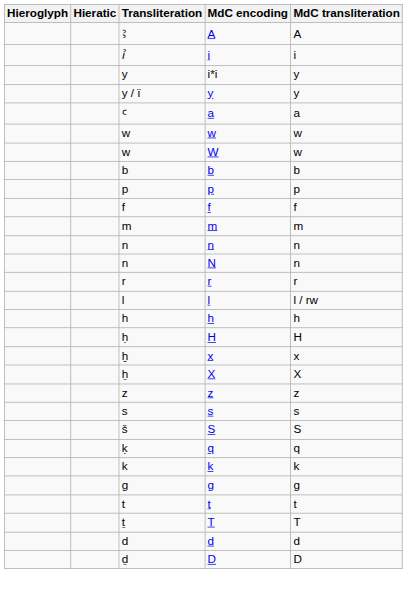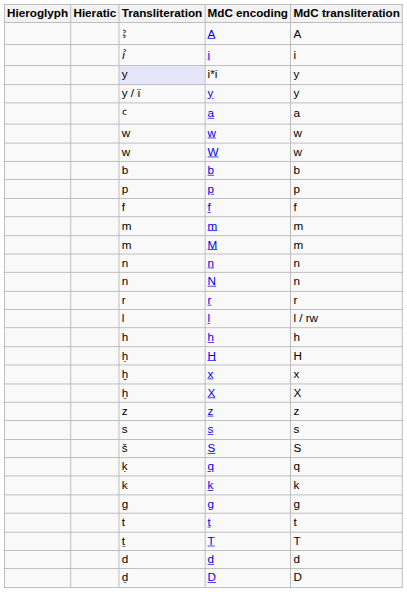 <table class="wikitable sortable">
 <tr>
 <th>Hieroglyph</th>
 <th>Hieratic</th>
 <th>Transliteration</th>
 <th>MdC encoding</th>
 <th>MdC transliteration</th>
 </tr>
 <tr>
 <td></td>
 <td></td>
 <td>Ꜣ</td>
 <td><a href='#'>A</a></td>
 <td>A</td>
 </tr>
 <tr>
 <td></td>
 <td></td>
 <td>ꞽ</td>
 <td><a href='#'>i</a></td>
 <td>i</td>
 </tr>
 <tr>
 <td></td>
 <td></td>
-<td>y</td>
+<td style="background: lavender;">y</td>
 <td>i*i</td>
 <td>y </td>
 </tr>
 <tr>
 <td></td>
 <td></td>
 <td>y / ï</td>
 <td><a href='#'>y</a></td>
 <td>y</td>
 </tr>
 <tr>
 <td></td>
 <td></td>
 <td>Ꜥ</td>
 <td><a href='#'>a</a></td>
 <td>a</td>
 </tr>
 <tr>
 <td></td>
 <td></td>
 <td>w</td>
 <td><a href='#'>w</a></td>
 <td>w</td>
 </tr>
 <tr>
 <td></td>
 <td></td>
 <td>w</td>
 <td><a href='#'>W</a></td>
 <td>w</td>
 </tr>
 <tr>
 <td></td>
 <td></td>
 <td>b</td>
 <td><a href='#'>b</a></td>
 <td>b</td>
 </tr>
 <tr>
 <td></td>
 <td></td>
 <td>p</td>
 <td><a href='#'>p</a></td>
 <td>p</td>
 </tr>
 <tr>
 <td></td>
 <td></td>
 <td>f</td>
 <td><a href='#'>f</a></td>
 <td>f</td>
 </tr>
 <tr>
 <td></td>
 <td></td>
 <td>m</td>
 <td><a href='#'>m</a></td>
+<td>m</td>
+</tr>
+<tr>
+<td></td>
+<td></td>
+<td>m</td>
+<td><a href='#'>M</a></td>
 <td>m</td>
 </tr>
 <tr>
 <td></td>
 <td></td>
 <td>n</td>
 <td><a href='#'>n</a></td>
 <td>n</td>
 </tr>
 <tr>
 <td></td>
 <td></td>
 <td>n</td>
 <td><a href='#'>N</a></td>
 <td>n</td>
 </tr>
 <tr>
 <td></td>
 <td></td>
 <td>r</td>
 <td><a href='#'>r</a></td>
 <td>r</td>
 </tr>
 <tr>
 <td></td>
 <td></td>
 <td>l</td>
 <td><a href='#'>l</a></td>
 <td>l / rw </td>
 </tr>
 <tr>
 <td></td>
 <td></td>
 <td>h</td>
 <td><a href='#'>h</a></td>
 <td>h</td>
 </tr>
 <tr>
 <td></td>
 <td></td>
 <td>ḥ</td>
 <td><a href='#'>H</a></td>
 <td>H</td>
 </tr>
 <tr>
 <td></td>
 <td></td>
 <td>ḫ</td>
 <td><a href='#'>x</a></td>
 <td>x</td>
 </tr>
 <tr>
 <td></td>
 <td></td>
 <td>ẖ</td>
 <td><a href='#'>X</a></td>
 <td>X</td>
 </tr>
 <tr>
 <td></td>
 <td></td>
 <td>z</td>
 <td><a href='#'>z</a></td>
 <td>z</td>
 </tr>
 <tr>
 <td></td>
 <td></td>
 <td>s</td>
 <td><a href='#'>s</a></td>
 <td>s</td>
 </tr>
 <tr>
 <td></td>
 <td></td>
 <td>š</td>
 <td><a href='#'>S</a></td>
 <td>S</td>
 </tr>
 <tr>
 <td></td>
 <td></td>
 <td>ḳ</td>
 <td><a href='#'>q</a></td>
 <td>q</td>
 </tr>
 <tr>
 <td></td>
 <td></td>
 <td>k</td>
 <td><a href='#'>k</a></td>
 <td>k</td>
 </tr>
 <tr>
 <td></td>
 <td></td>
 <td>g</td>
 <td><a href='#'>g</a></td>
 <td>g</td>
 </tr>
 <tr>
 <td></td>
 <td></td>
 <td>t</td>
 <td><a href='#'>t</a></td>
 <td>t</td>
 </tr>
 <tr>
 <td></td>
 <td></td>
 <td>ṯ </td>
 <td><a href='#'>T</a></td>
 <td>T</td>
 </tr>
 <tr>
 <td></td>
 <td></td>
 <td>d</td>
 <td><a href='#'>d</a></td>
 <td>d</td>
 </tr>
 <tr>
 <td></td>
 <td></td>
 <td>ḏ </td>
 <td><a href='#'>D</a></td>
 <td>D</td>
 </tr>
 </table>
